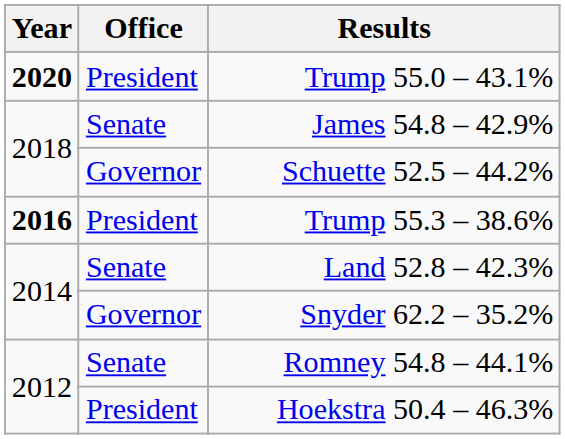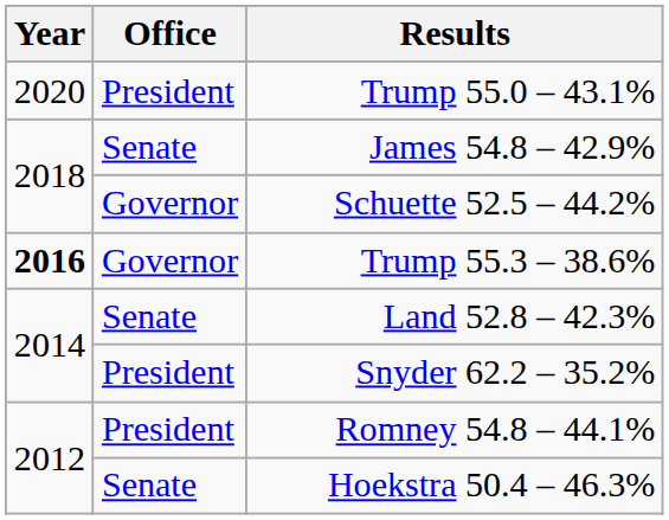 <table class=wikitable>
 <tr>
 <th width="30">Year</th>
 <th width="60">Office</th>
 <th width="180">Results</th>
 </tr>
 <tr>
-<td><strong>2020</strong></td>
+<td>2020</td>
 <td><a href='#'>President</a></td>
 <td align="right" ><a href='#'>Trump</a> 55.0 – 43.1%</td>
 </tr>
 <tr>
 <td rowspan="2">2018</td>
 <td><a href='#'>Senate</a></td>
 <td align="right" ><a href='#'>James</a> 54.8 – 42.9%</td>
 </tr>
 <tr>
 <td><a href='#'>Governor</a></td>
 <td align="right" ><a href='#'>Schuette</a> 52.5 – 44.2%</td>
 </tr>
 <tr>
 <td><strong>2016</strong></td>
-<td><a href='#'>President</a></td>
+<td><a href='#'>Governor</a></td>
 <td align="right" ><a href='#'>Trump</a> 55.3 – 38.6%</td>
 </tr>
 <tr>
 <td rowspan="2">2014</td>
 <td><a href='#'>Senate</a></td>
 <td align="right" ><a href='#'>Land</a> 52.8 – 42.3%</td>
 </tr>
 <tr>
-<td><a href='#'>Governor</a></td>
+<td><a href='#'>President</a></td>
 <td align="right" ><a href='#'>Snyder</a> 62.2 – 35.2%</td>
 </tr>
 <tr>
 <td rowspan="2">2012</td>
-<td><a href='#'>Senate</a></td>
+<td><a href='#'>President</a></td>
 <td align="right" ><a href='#'>Romney</a> 54.8 – 44.1%</td>
 </tr>
 <tr>
-<td><a href='#'>President</a></td>
+<td><a href='#'>Senate</a></td>
 <td align="right" ><a href='#'>Hoekstra</a> 50.4 – 46.3%</td>
 </tr>
 </table>
